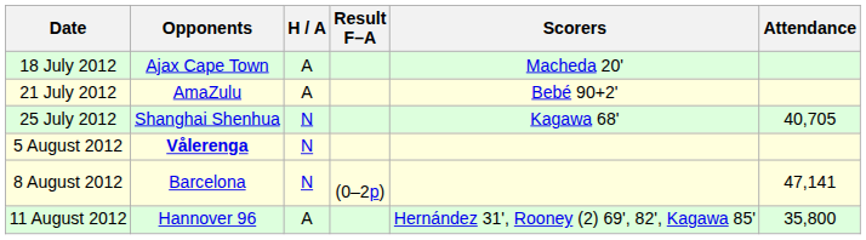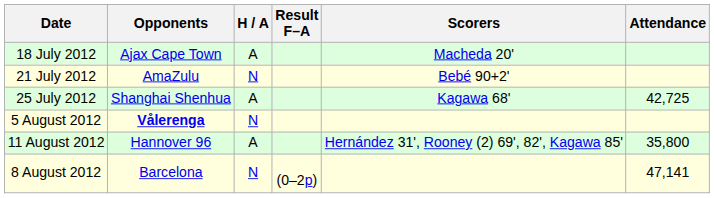 <table class="wikitable" style="text-align:center">
 <tr>
 <th>Date</th>
 <th>Opponents</th>
 <th>H / A</th>
 <th>Result<br>F–A</th>
 <th>Scorers</th>
 <th>Attendance</th>
 </tr>
 <tr bgcolor="#ddffdd">
 <td>18 July 2012</td>
 <td><a href='#'>Ajax Cape Town</a></td>
 <td>A</td>
 <td></td>
 <td><a href='#'>Macheda</a> 20'</td>
 <td></td>
 </tr>
 <tr bgcolor="#ffffdd">
 <td>21 July 2012</td>
 <td><a href='#'>AmaZulu</a></td>
-<td>A</td>
+<td><a href='#'>N</a></td>
 <td></td>
 <td><a href='#'>Bebé</a> 90+2'</td>
 <td></td>
 </tr>
 <tr bgcolor="#ddffdd">
 <td>25 July 2012</td>
 <td><a href='#'>Shanghai Shenhua</a></td>
-<td><a href='#'>N</a></td>
+<td>A</td>
 <td></td>
 <td><a href='#'>Kagawa</a> 68'</td>
-<td>40,705</td>
+<td>42,725</td>
 </tr>
 <tr bgcolor="#ffffdd">
 <td>5 August 2012</td>
 <td><strong><a href='#'>Vålerenga</a></strong></td>
 <td><a href='#'>N</a></td>
 <td></td>
 <td></td>
 <td></td>
 </tr>
+<tr bgcolor="#ddffdd">
+<td>11 August 2012</td>
+<td><a href='#'>Hannover 96</a></td>
+<td>A</td>
+<td></td>
+<td><a href='#'>Hernández</a> 31', <a href='#'>Rooney</a> (2) 69', 82', <a href='#'>Kagawa</a> 85'</td>
+<td>35,800</td>
+</tr>
 <tr bgcolor="#ffffdd">
 <td>8 August 2012</td>
 <td><a href='#'>Barcelona</a></td>
 <td><a href='#'>N</a></td>
 <td><br>(0–2<a href='#'>p</a>)</td>
 <td></td>
 <td>47,141</td>
 </tr>
-<tr bgcolor="#ddffdd">
-<td>11 August 2012</td>
-<td><a href='#'>Hannover 96</a></td>
-<td>A</td>
-<td></td>
-<td><a href='#'>Hernández</a> 31', <a href='#'>Rooney</a> (2) 69', 82', <a href='#'>Kagawa</a> 85'</td>
-<td>35,800</td>
-</tr>
 </table>
